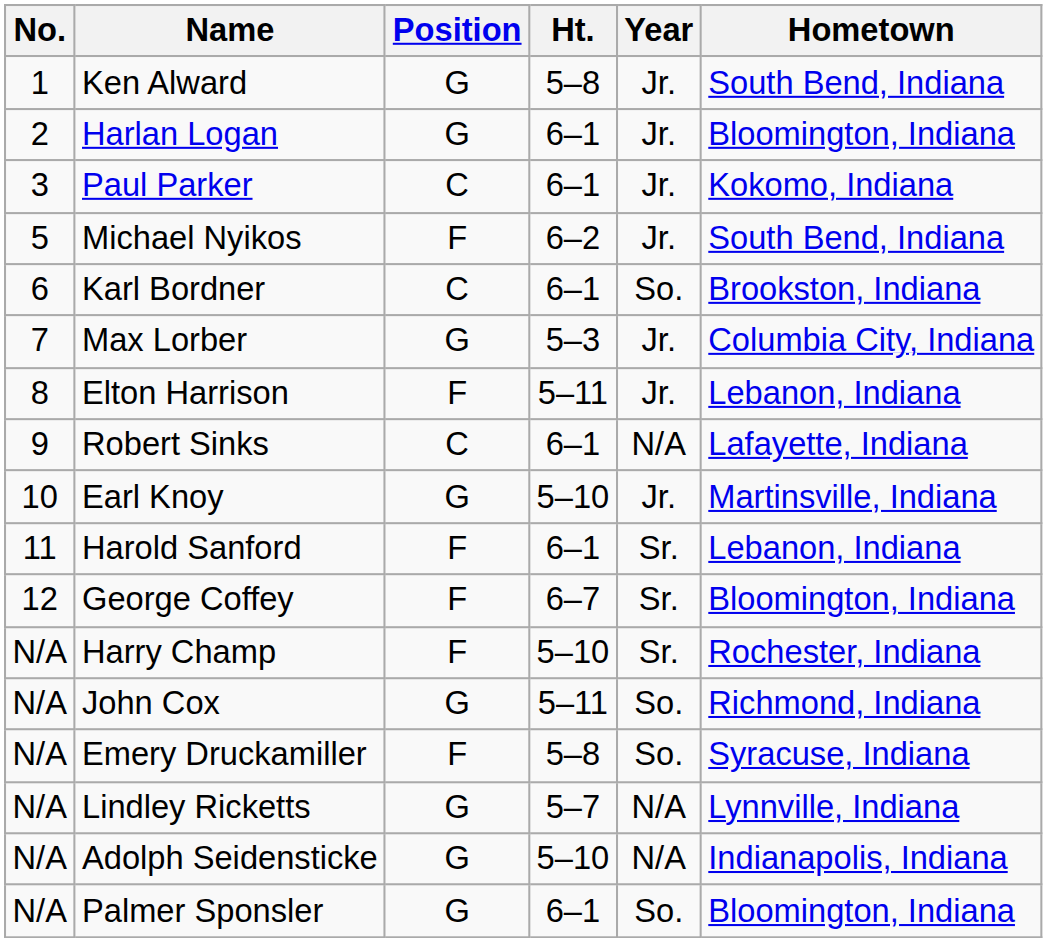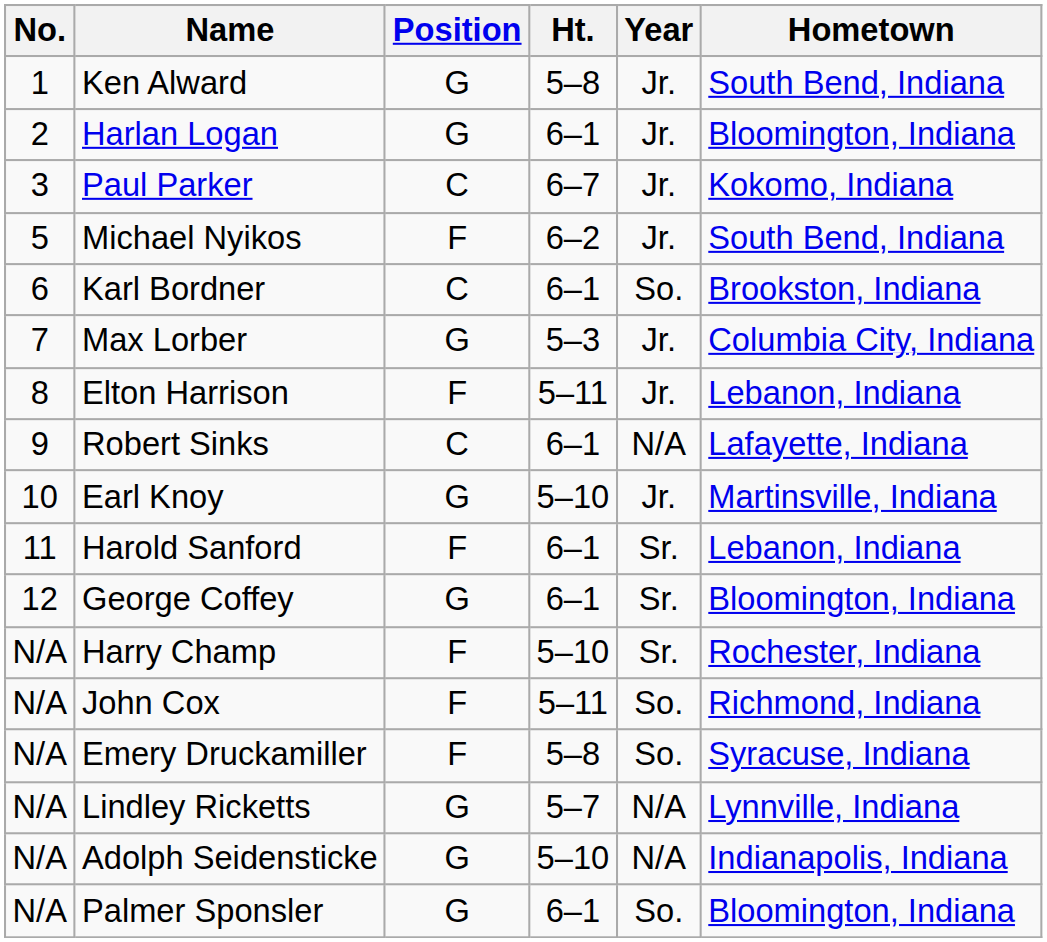 <table class="wikitable" style="text-align:center">
 <tr>
 <th>No.</th>
 <th>Name</th>
 <th><a href='#'>Position</a></th>
 <th>Ht.</th>
 <th>Year</th>
 <th>Hometown</th>
 </tr>
 <tr>
 <td>1</td>
 <td style="text-align:left">Ken Alward</td>
 <td>G</td>
 <td>5–8</td>
 <td>Jr.</td>
 <td style="text-align:left"><a href='#'>South Bend, Indiana</a></td>
 </tr>
 <tr>
 <td>2</td>
 <td style="text-align:left"><a href='#'>Harlan Logan</a></td>
 <td>G</td>
 <td>6–1</td>
 <td>Jr.</td>
 <td style="text-align:left"><a href='#'>Bloomington, Indiana</a></td>
 </tr>
 <tr>
 <td>3</td>
 <td style="text-align:left"><a href='#'>Paul Parker</a></td>
 <td>C</td>
-<td>6–1</td>
+<td>6–7</td>
 <td>Jr.</td>
 <td style="text-align:left"><a href='#'>Kokomo, Indiana</a></td>
 </tr>
 <tr>
 <td>5</td>
 <td style="text-align:left">Michael Nyikos</td>
 <td>F</td>
 <td>6–2</td>
 <td>Jr.</td>
 <td style="text-align:left"><a href='#'>South Bend, Indiana</a></td>
 </tr>
 <tr>
 <td>6</td>
 <td style="text-align:left">Karl Bordner</td>
 <td>C</td>
 <td>6–1</td>
 <td>So.</td>
 <td style="text-align:left"><a href='#'>Brookston, Indiana</a></td>
 </tr>
 <tr>
 <td>7</td>
 <td style="text-align:left">Max Lorber</td>
 <td>G</td>
 <td>5–3</td>
 <td>Jr.</td>
 <td style="text-align:left"><a href='#'>Columbia City, Indiana</a></td>
 </tr>
 <tr>
 <td>8</td>
 <td style="text-align:left">Elton Harrison</td>
 <td>F</td>
 <td>5–11</td>
 <td>Jr.</td>
 <td style="text-align:left"><a href='#'>Lebanon, Indiana</a></td>
 </tr>
 <tr>
 <td>9</td>
 <td style="text-align:left">Robert Sinks</td>
 <td>C</td>
 <td>6–1</td>
 <td>N/A</td>
 <td style="text-align:left"><a href='#'>Lafayette, Indiana</a></td>
 </tr>
 <tr>
 <td>10</td>
 <td style="text-align:left">Earl Knoy</td>
 <td>G</td>
 <td>5–10</td>
 <td>Jr.</td>
 <td style="text-align:left"><a href='#'>Martinsville, Indiana</a></td>
 </tr>
 <tr>
 <td>11</td>
 <td style="text-align:left">Harold Sanford</td>
 <td>F</td>
 <td>6–1</td>
 <td>Sr.</td>
 <td style="text-align:left"><a href='#'>Lebanon, Indiana</a></td>
 </tr>
 <tr>
 <td>12</td>
 <td style="text-align:left">George Coffey</td>
-<td>F</td>
-<td>6–7</td>
+<td>G</td>
+<td>6–1</td>
 <td>Sr.</td>
 <td style="text-align:left"><a href='#'>Bloomington, Indiana</a></td>
 </tr>
 <tr>
 <td>N/A</td>
 <td style="text-align:left">Harry Champ</td>
 <td>F</td>
 <td>5–10</td>
 <td>Sr.</td>
 <td style="text-align:left"><a href='#'>Rochester, Indiana</a></td>
 </tr>
 <tr>
 <td>N/A</td>
 <td style="text-align:left">John Cox</td>
-<td>G</td>
+<td>F</td>
 <td>5–11</td>
 <td>So.</td>
 <td style="text-align:left"><a href='#'>Richmond, Indiana</a></td>
 </tr>
 <tr>
 <td>N/A</td>
 <td style="text-align:left">Emery Druckamiller</td>
 <td>F</td>
 <td>5–8</td>
 <td>So.</td>
 <td style="text-align:left"><a href='#'>Syracuse, Indiana</a></td>
 </tr>
 <tr>
 <td>N/A</td>
 <td style="text-align:left">Lindley Ricketts</td>
 <td>G</td>
 <td>5–7</td>
 <td>N/A</td>
 <td style="text-align:left"><a href='#'>Lynnville, Indiana</a></td>
 </tr>
 <tr>
 <td>N/A</td>
 <td style="text-align:left">Adolph Seidensticke</td>
 <td>G</td>
 <td>5–10</td>
 <td>N/A</td>
 <td style="text-align:left"><a href='#'>Indianapolis, Indiana</a></td>
 </tr>
 <tr>
 <td>N/A</td>
 <td style="text-align:left">Palmer Sponsler</td>
 <td>G</td>
 <td>6–1</td>
 <td>So.</td>
 <td style="text-align:left"><a href='#'>Bloomington, Indiana</a></td>
 </tr>
 </table>
